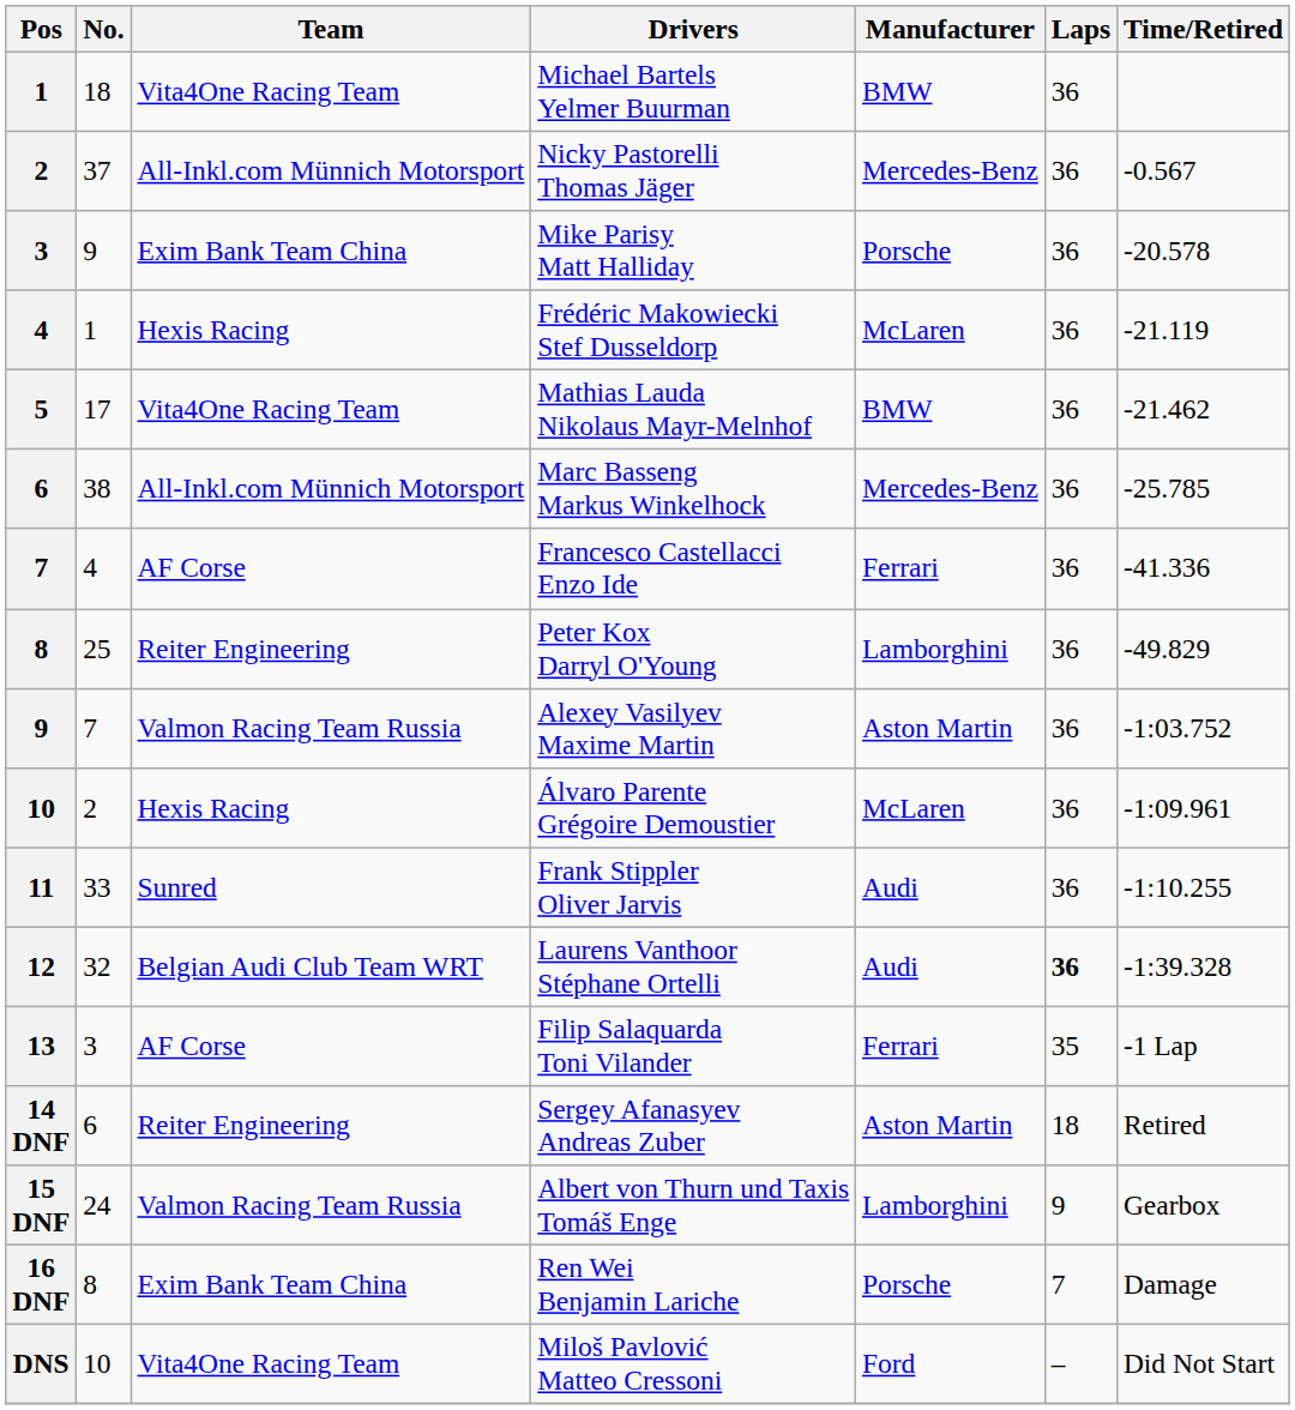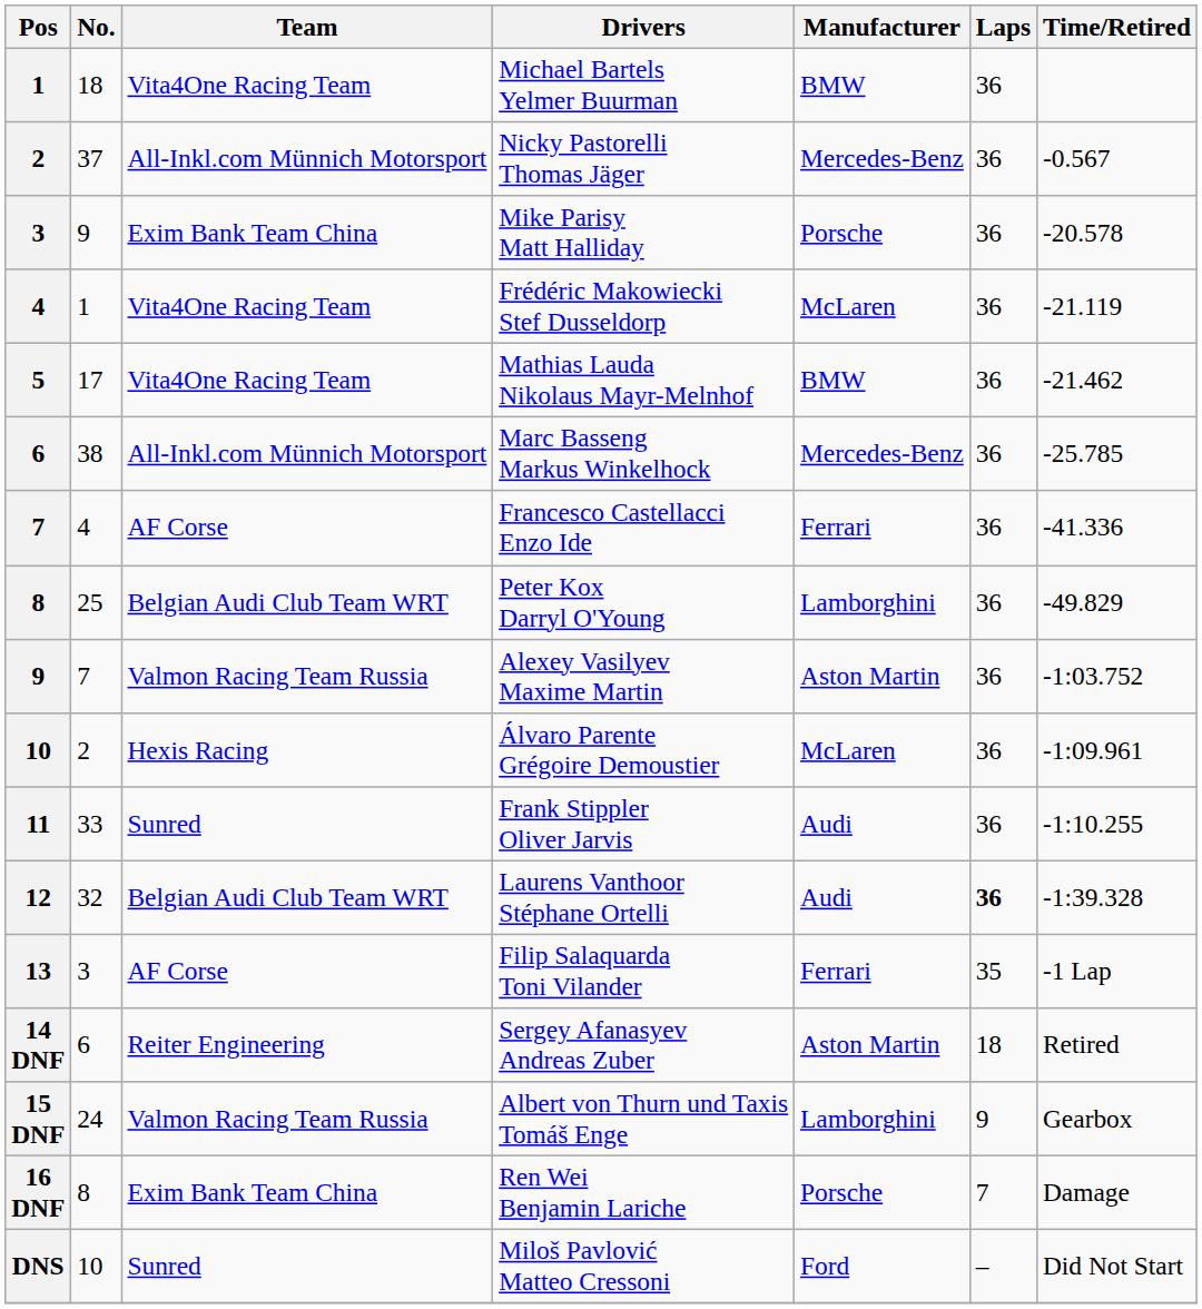 <table class="wikitable" style="font-size: 95%;">
 <tr>
 <th>Pos</th>
 <th>No.</th>
 <th>Team</th>
 <th>Drivers</th>
 <th>Manufacturer</th>
 <th>Laps</th>
 <th>Time/Retired</th>
 </tr>
 <tr>
 <th>1</th>
 <td>18</td>
 <td> <a href='#'>Vita4One Racing Team</a></td>
 <td> <a href='#'>Michael Bartels</a><br> <a href='#'>Yelmer Buurman</a></td>
 <td><a href='#'>BMW</a></td>
 <td>36</td>
 <td></td>
 </tr>
 <tr>
 <th>2</th>
 <td>37</td>
 <td> <a href='#'>All-Inkl.com Münnich Motorsport</a></td>
 <td> <a href='#'>Nicky Pastorelli</a><br> <a href='#'>Thomas Jäger</a></td>
 <td><a href='#'>Mercedes-Benz</a></td>
 <td>36</td>
 <td>-0.567</td>
 </tr>
 <tr>
 <th>3</th>
 <td>9</td>
 <td> <a href='#'>Exim Bank Team China</a></td>
 <td> <a href='#'>Mike Parisy</a><br> <a href='#'>Matt Halliday</a></td>
 <td><a href='#'>Porsche</a></td>
 <td>36</td>
 <td>-20.578</td>
 </tr>
 <tr>
 <th>4</th>
 <td>1</td>
-<td> <a href='#'>Hexis Racing</a></td>
+<td> <a href='#'>Vita4One Racing Team</a></td>
 <td> <a href='#'>Frédéric Makowiecki</a><br> <a href='#'>Stef Dusseldorp</a></td>
 <td><a href='#'>McLaren</a></td>
 <td>36</td>
 <td>-21.119</td>
 </tr>
 <tr>
 <th>5</th>
 <td>17</td>
 <td> <a href='#'>Vita4One Racing Team</a></td>
 <td> <a href='#'>Mathias Lauda</a><br> <a href='#'>Nikolaus Mayr-Melnhof</a></td>
 <td><a href='#'>BMW</a></td>
 <td>36</td>
 <td>-21.462</td>
 </tr>
 <tr>
 <th>6</th>
 <td>38</td>
 <td> <a href='#'>All-Inkl.com Münnich Motorsport</a></td>
 <td> <a href='#'>Marc Basseng</a><br> <a href='#'>Markus Winkelhock</a></td>
 <td><a href='#'>Mercedes-Benz</a></td>
 <td>36</td>
 <td>-25.785</td>
 </tr>
 <tr>
 <th>7</th>
 <td>4</td>
 <td> <a href='#'>AF Corse</a></td>
 <td> <a href='#'>Francesco Castellacci</a><br> <a href='#'>Enzo Ide</a></td>
 <td><a href='#'>Ferrari</a></td>
 <td>36</td>
 <td>-41.336</td>
 </tr>
 <tr>
 <th>8</th>
 <td>25</td>
-<td> <a href='#'>Reiter Engineering</a></td>
+<td> <a href='#'>Belgian Audi Club Team WRT</a></td>
 <td> <a href='#'>Peter Kox</a><br> <a href='#'>Darryl O'Young</a></td>
 <td><a href='#'>Lamborghini</a></td>
 <td>36</td>
 <td>-49.829</td>
 </tr>
 <tr>
 <th>9</th>
 <td>7</td>
 <td> <a href='#'>Valmon Racing Team Russia</a></td>
 <td> <a href='#'>Alexey Vasilyev</a><br> <a href='#'>Maxime Martin</a></td>
 <td><a href='#'>Aston Martin</a></td>
 <td>36</td>
 <td>-1:03.752</td>
 </tr>
 <tr>
 <th>10</th>
 <td>2</td>
 <td> <a href='#'>Hexis Racing</a></td>
 <td> <a href='#'>Álvaro Parente</a><br> <a href='#'>Grégoire Demoustier</a></td>
 <td><a href='#'>McLaren</a></td>
 <td>36</td>
 <td>-1:09.961</td>
 </tr>
 <tr>
 <th>11</th>
 <td>33</td>
 <td> <a href='#'>Sunred</a></td>
 <td> <a href='#'>Frank Stippler</a><br> <a href='#'>Oliver Jarvis</a></td>
 <td><a href='#'>Audi</a></td>
 <td>36</td>
 <td>-1:10.255</td>
 </tr>
 <tr>
 <th>12</th>
 <td>32</td>
 <td> <a href='#'>Belgian Audi Club Team WRT</a></td>
 <td> <a href='#'>Laurens Vanthoor</a><br> <a href='#'>Stéphane Ortelli</a></td>
 <td><a href='#'>Audi</a></td>
 <td><strong>36</strong></td>
 <td>-1:39.328</td>
 </tr>
 <tr>
 <th>13</th>
 <td>3</td>
 <td> <a href='#'>AF Corse</a></td>
 <td> <a href='#'>Filip Salaquarda</a><br> <a href='#'>Toni Vilander</a></td>
 <td><a href='#'>Ferrari</a></td>
 <td>35</td>
 <td>-1 Lap</td>
 </tr>
 <tr>
 <th>14<br>DNF</th>
 <td>6</td>
 <td> <a href='#'>Reiter Engineering</a></td>
 <td> <a href='#'>Sergey Afanasyev</a><br> <a href='#'>Andreas Zuber</a></td>
 <td><a href='#'>Aston Martin</a></td>
 <td>18</td>
 <td>Retired</td>
 </tr>
 <tr>
 <th>15<br>DNF</th>
 <td>24</td>
 <td> <a href='#'>Valmon Racing Team Russia</a></td>
 <td> <a href='#'>Albert von Thurn und Taxis</a><br> <a href='#'>Tomáš Enge</a></td>
 <td><a href='#'>Lamborghini</a></td>
 <td>9</td>
 <td>Gearbox</td>
 </tr>
 <tr>
 <th>16<br>DNF</th>
 <td>8</td>
 <td> <a href='#'>Exim Bank Team China</a></td>
 <td> <a href='#'>Ren Wei</a><br> <a href='#'>Benjamin Lariche</a></td>
 <td><a href='#'>Porsche</a></td>
 <td>7</td>
 <td>Damage</td>
 </tr>
 <tr>
 <th>DNS</th>
 <td>10</td>
-<td> <a href='#'>Vita4One Racing Team</a></td>
+<td> <a href='#'>Sunred</a></td>
 <td> <a href='#'>Miloš Pavlović</a><br> <a href='#'>Matteo Cressoni</a></td>
 <td><a href='#'>Ford</a></td>
 <td>–</td>
 <td>Did Not Start</td>
 </tr>
 <tr>
 </tr>
 </table>
